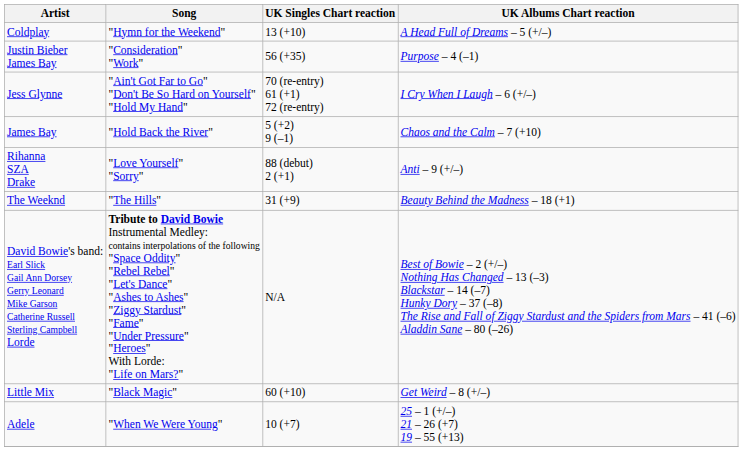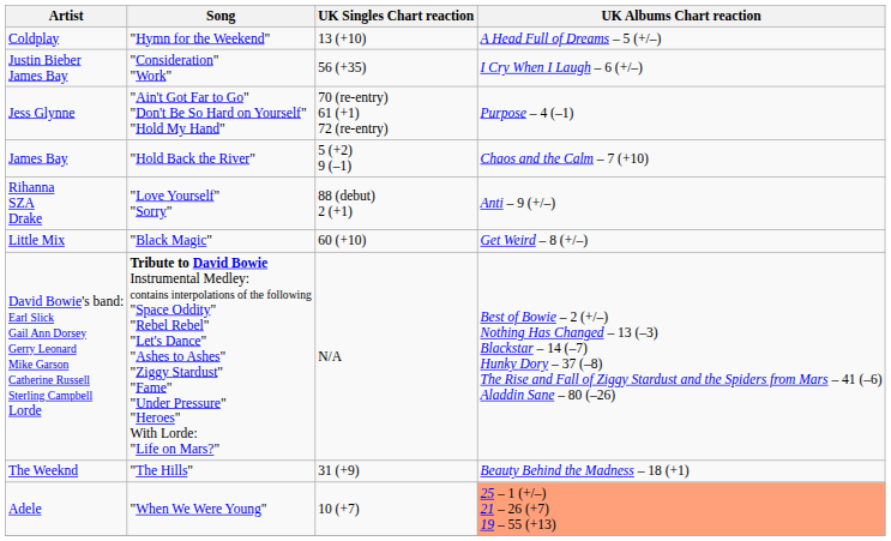 <table class="wikitable">
 <tr>
 <th>Artist</th>
 <th>Song</th>
 <th>UK Singles Chart reaction</th>
 <th>UK Albums Chart reaction</th>
 </tr>
 <tr>
 <td><a href='#'>Coldplay</a></td>
 <td>"<a href='#'>Hymn for the Weekend</a>"</td>
 <td>13 (+10)</td>
 <td><em><a href='#'>A Head Full of Dreams</a></em> – 5 (+/–)</td>
 </tr>
 <tr>
 <td><a href='#'>Justin Bieber</a><br><a href='#'>James Bay</a></td>
 <td>"<a href='#'>Consideration</a>"<br>"<a href='#'>Work</a>"</td>
 <td>56 (+35)</td>
-<td><em><a href='#'>Purpose</a></em> – 4 (–1)</td>
+<td><em><a href='#'>I Cry When I Laugh</a></em> – 6 (+/–)</td>
 </tr>
 <tr>
 <td><a href='#'>Jess Glynne</a></td>
 <td>"<a href='#'>Ain't Got Far to Go</a>"<br>"<a href='#'>Don't Be So Hard on Yourself</a>"<br>"<a href='#'>Hold My Hand</a>"</td>
 <td>70 (re-entry)<br>61 (+1)<br>72 (re-entry)</td>
-<td><em><a href='#'>I Cry When I Laugh</a></em> – 6 (+/–)</td>
+<td><em><a href='#'>Purpose</a></em> – 4 (–1)</td>
 </tr>
 <tr>
 <td><a href='#'>James Bay</a></td>
 <td>"<a href='#'>Hold Back the River</a>"</td>
 <td>5 (+2)<br>9 (–1)</td>
 <td><em><a href='#'>Chaos and the Calm</a></em> – 7 (+10)</td>
 </tr>
 <tr>
 <td><a href='#'>Rihanna</a><br><a href='#'>SZA</a><br><a href='#'>Drake</a></td>
 <td>"<a href='#'>Love Yourself</a>"<br>"<a href='#'>Sorry</a>"</td>
 <td>88 (debut) <br>2 (+1)</td>
 <td><em><a href='#'>Anti</a></em> – 9 (+/–)</td>
 </tr>
 <tr>
-<td><a href='#'>The Weeknd</a></td>
-<td>"<a href='#'>The Hills</a>"</td>
-<td>31 (+9)</td>
-<td><em><a href='#'>Beauty Behind the Madness</a></em> – 18 (+1)</td>
+<td><a href='#'>Little Mix</a></td>
+<td>"<a href='#'>Black Magic</a>"</td>
+<td>60 (+10)</td>
+<td><em><a href='#'>Get Weird</a></em> – 8 (+/–)</td>
 </tr>
 <tr>
 <td><a href='#'>David Bowie</a>'s band:<small><br><a href='#'>Earl Slick</a><br><a href='#'>Gail Ann Dorsey</a><br><a href='#'>Gerry Leonard</a><br><a href='#'>Mike Garson</a><br><a href='#'>Catherine Russell</a><br><a href='#'>Sterling Campbell</a></small><br><a href='#'>Lorde</a></td>
 <td><strong>Tribute to <a href='#'>David Bowie</a></strong><br>Instrumental Medley:<br><small>contains interpolations of the following</small><br>"<a href='#'>Space Oddity</a>"<br>"<a href='#'>Rebel Rebel</a>"<br>"<a href='#'>Let's Dance</a>"<br>"<a href='#'>Ashes to Ashes</a>"<br>"<a href='#'>Ziggy Stardust</a>"<br>"<a href='#'>Fame</a>"<br>"<a href='#'>Under Pressure</a>"<br>"<a href='#'>Heroes</a>"<br>With Lorde:<br>"<a href='#'>Life on Mars?</a>"</td>
 <td>N/A</td>
 <td><em><a href='#'>Best of Bowie</a></em> – 2 (+/–)<br><em><a href='#'>Nothing Has Changed</a></em> – 13 (–3)<br><em><a href='#'>Blackstar</a></em> – 14 (–7)<br><em><a href='#'>Hunky Dory</a></em> – 37 (–8)<br><em><a href='#'>The Rise and Fall of Ziggy Stardust and the Spiders from Mars</a></em> – 41 (–6)<br><em><a href='#'>Aladdin Sane</a></em> – 80 (–26)</td>
 </tr>
 <tr>
-<td><a href='#'>Little Mix</a></td>
-<td>"<a href='#'>Black Magic</a>"</td>
-<td>60 (+10)</td>
-<td><em><a href='#'>Get Weird</a></em> – 8 (+/–)</td>
+<td><a href='#'>The Weeknd</a></td>
+<td>"<a href='#'>The Hills</a>"</td>
+<td>31 (+9)</td>
+<td><em><a href='#'>Beauty Behind the Madness</a></em> – 18 (+1)</td>
 </tr>
 <tr>
 <td><a href='#'>Adele</a></td>
 <td>"<a href='#'>When We Were Young</a>"</td>
 <td>10 (+7)</td>
-<td><em><a href='#'>25</a></em> – 1 (+/–)<br><em><a href='#'>21</a></em> – 26 (+7)<br><em><a href='#'>19</a></em> – 55 (+13)</td>
+<td style="background: lightsalmon;"><em><a href='#'>25</a></em> – 1 (+/–)<br><em><a href='#'>21</a></em> – 26 (+7)<br><em><a href='#'>19</a></em> – 55 (+13)</td>
 </tr>
 <tr>
 </tr>
 </table>
